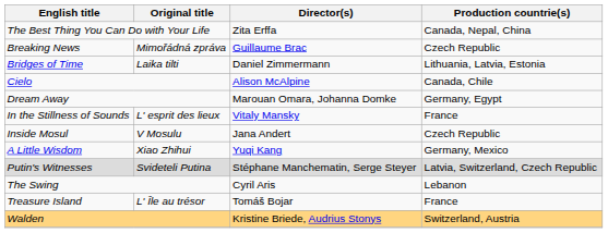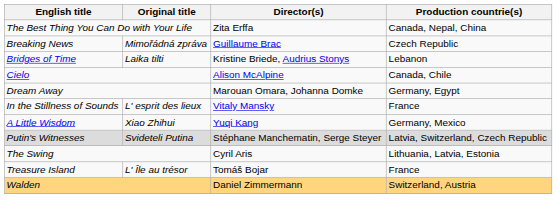 <table class="sortable wikitable" style="width:100%; margin-bottom:4px" cellpadding="5">
 <tr>
 <th scope="col">English title</th>
 <th scope="col">Original title</th>
 <th scope="col">Director(s)</th>
 <th scope="col">Production countrie(s)</th>
 </tr>
 <tr>
 <td colspan="2"><em>The Best Thing You Can Do with Your Life</em></td>
 <td>Zita Erffa</td>
 <td>Canada, Nepal, China</td>
 </tr>
 <tr>
 <td><em>Breaking News</em></td>
 <td><em>Mimořádná zpráva</em></td>
 <td><a href='#'>Guillaume Brac</a></td>
 <td>Czech Republic</td>
 </tr>
 <tr>
 <td><em><a href='#'>Bridges of Time</a></em></td>
 <td><em>Laika tilti</em></td>
-<td>Daniel Zimmermann</td>
-<td>Lithuania, Latvia, Estonia</td>
+<td>Kristine Briede, <a href='#'>Audrius Stonys</a></td>
+<td>Lebanon</td>
 </tr>
 <tr>
 <td colspan="2"><em><a href='#'>Cielo</a></em></td>
 <td><a href='#'>Alison McAlpine</a></td>
 <td>Canada, Chile</td>
 </tr>
 <tr>
 <td colspan="2"><em>Dream Away</em></td>
 <td>Marouan Omara, Johanna Domke</td>
 <td>Germany, Egypt</td>
 </tr>
 <tr>
 <td><em>In the Stillness of Sounds</em></td>
 <td><em>L' esprit des lieux</em></td>
 <td><a href='#'>Vitaly Mansky</a></td>
 <td>France</td>
 </tr>
 <tr>
-<td><em>Inside Mosul</em></td>
-<td><em>V Mosulu</em></td>
-<td>Jana Andert</td>
-<td>Czech Republic</td>
-</tr>
-<tr>
 <td><em><a href='#'>A Little Wisdom</a></em></td>
 <td><em>Xiao Zhihui</em></td>
 <td><a href='#'>Yuqi Kang</a></td>
 <td>Germany, Mexico</td>
 </tr>
 <tr bgcolor="#DCDCDC">
 <td><em>Putin's Witnesses</em> </td>
 <td><em>Svideteli Putina</em></td>
 <td>Stéphane Manchematin, Serge Steyer</td>
 <td>Latvia, Switzerland, Czech Republic</td>
 </tr>
 <tr>
 <td colspan="2"><em>The Swing</em></td>
 <td>Cyril Aris</td>
-<td>Lebanon</td>
+<td>Lithuania, Latvia, Estonia</td>
 </tr>
 <tr>
 <td><em>Treasure Island</em></td>
 <td><em>L' Île au trésor</em></td>
 <td>Tomáš Bojar</td>
 <td>France</td>
 </tr>
 <tr bgcolor="#FFD580">
 <td colspan="2"><em>Walden</em> </td>
-<td>Kristine Briede, <a href='#'>Audrius Stonys</a></td>
+<td>Daniel Zimmermann</td>
 <td>Switzerland, Austria</td>
 </tr>
 <tr>
 </tr>
 </table>
